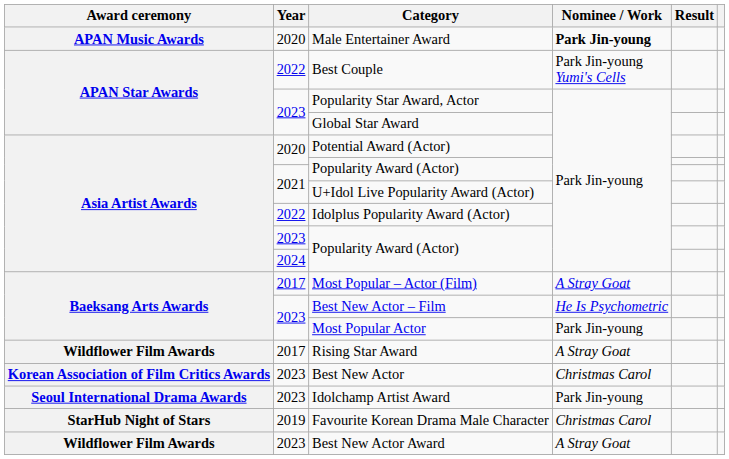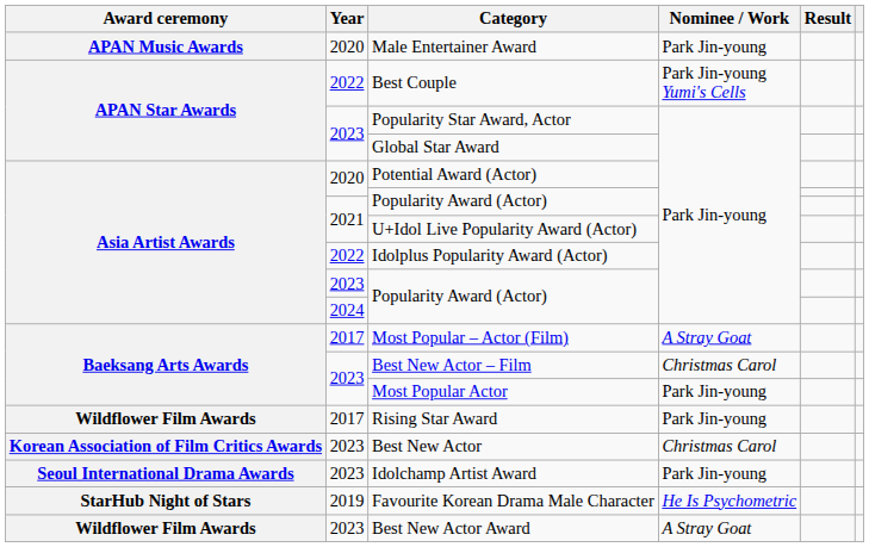 <table class="wikitable plainrowheaders sortable">
 <tr>
 <th scope="col">Award ceremony</th>
 <th scope="col">Year</th>
 <th scope="col">Category</th>
 <th scope="col">Nominee / Work</th>
 <th scope="col">Result</th>
 <th scope="col" class="unsortable"></th>
 </tr>
 <tr>
 <th scope="row"><a href='#'>APAN Music Awards</a></th>
 <td style="text-align:center">2020</td>
 <td>Male Entertainer Award</td>
-<td><strong>Park Jin-young</strong></td>
+<td>Park Jin-young</td>
 <td></td>
 <td style="text-align:center"></td>
 </tr>
 <tr>
 <th scope="row" rowspan="3"><a href='#'>APAN Star Awards</a></th>
 <td style="text-align:center"><a href='#'>2022</a></td>
 <td>Best Couple</td>
 <td>Park Jin-young <br><em><a href='#'>Yumi's Cells</a></em></td>
 <td></td>
 <td style="text-align:center"></td>
 </tr>
 <tr>
 <td rowspan="2" style="text-align:center"><a href='#'>2023</a></td>
 <td>Popularity Star Award, Actor</td>
 <td rowspan="9">Park Jin-young</td>
 <td></td>
 <td style="text-align:center"></td>
 </tr>
 <tr>
 <td>Global Star Award</td>
 <td></td>
 <td style="text-align:center"></td>
 </tr>
 <tr>
 <th scope="row" rowspan="7"><a href='#'>Asia Artist Awards</a></th>
 <td rowspan="2" style="text-align:center">2020</td>
 <td>Potential Award (Actor)</td>
 <td></td>
 <td style="text-align:center"></td>
 </tr>
 <tr>
 <td rowspan="2">Popularity Award (Actor)</td>
 <td></td>
 <td style="text-align:center"></td>
 </tr>
 <tr>
 <td rowspan="2" style="text-align:center">2021</td>
 <td></td>
 <td style="text-align:center"></td>
 </tr>
 <tr>
 <td>U+Idol Live Popularity Award (Actor)</td>
 <td></td>
 <td style="text-align:center"></td>
 </tr>
 <tr>
 <td style="text-align:center"><a href='#'>2022</a></td>
 <td>Idolplus Popularity Award (Actor)</td>
 <td></td>
 <td style="text-align:center"></td>
 </tr>
 <tr>
 <td style="text-align:center"><a href='#'>2023</a></td>
 <td rowspan=2>Popularity Award (Actor)</td>
 <td></td>
 <td style="text-align:center"></td>
 </tr>
 <tr>
 <td align=center><a href='#'>2024</a></td>
 <td></td>
 <td style="text-align:center;"></td>
 </tr>
 <tr>
 <th scope="row" rowspan="3"><a href='#'>Baeksang Arts Awards</a></th>
 <td style="text-align:center"><a href='#'>2017</a></td>
 <td><a href='#'>Most Popular – Actor (Film)</a></td>
 <td><em><a href='#'>A Stray Goat</a></em></td>
 <td></td>
 <td style="text-align:center"></td>
 </tr>
 <tr>
 <td rowspan="2" style="text-align:center"><a href='#'>2023</a></td>
 <td><a href='#'>Best New Actor – Film</a></td>
-<td><em><a href='#'>He Is Psychometric</a></em></td>
+<td><em>Christmas Carol</em></td>
 <td></td>
 <td style="text-align:center"></td>
 </tr>
 <tr>
 <td><a href='#'>Most Popular Actor</a></td>
 <td>Park Jin-young</td>
 <td></td>
 <td style="text-align:center"></td>
 </tr>
 <tr>
 <th scope="row">Wildflower Film Awards</th>
 <td style="text-align:center">2017</td>
 <td>Rising Star Award</td>
-<td><em>A Stray Goat</em></td>
+<td>Park Jin-young</td>
 <td></td>
 <td style="text-align:center"></td>
 </tr>
 <tr>
 <th scope="row"><a href='#'>Korean Association of Film Critics Awards</a></th>
 <td style="text-align:center">2023</td>
 <td>Best New Actor</td>
 <td><em>Christmas Carol</em></td>
 <td></td>
 <td style="text-align:center"></td>
 </tr>
 <tr>
 <th scope="row"><a href='#'>Seoul International Drama Awards</a></th>
 <td style="text-align:center">2023</td>
 <td>Idolchamp Artist Award</td>
 <td>Park Jin-young</td>
 <td></td>
 <td style="text-align:center"></td>
 </tr>
 <tr>
 <th scope="row">StarHub Night of Stars</th>
 <td style="text-align:center">2019</td>
 <td>Favourite Korean Drama Male Character</td>
-<td><em>Christmas Carol</em></td>
+<td><em><a href='#'>He Is Psychometric</a></em></td>
 <td></td>
 <td style="text-align:center"></td>
 </tr>
 <tr>
 <th scope="row">Wildflower Film Awards</th>
 <td style="text-align:center">2023</td>
 <td>Best New Actor Award</td>
 <td><em>A Stray Goat</em></td>
 <td></td>
 <td style="text-align:center"></td>
 </tr>
 </table>
